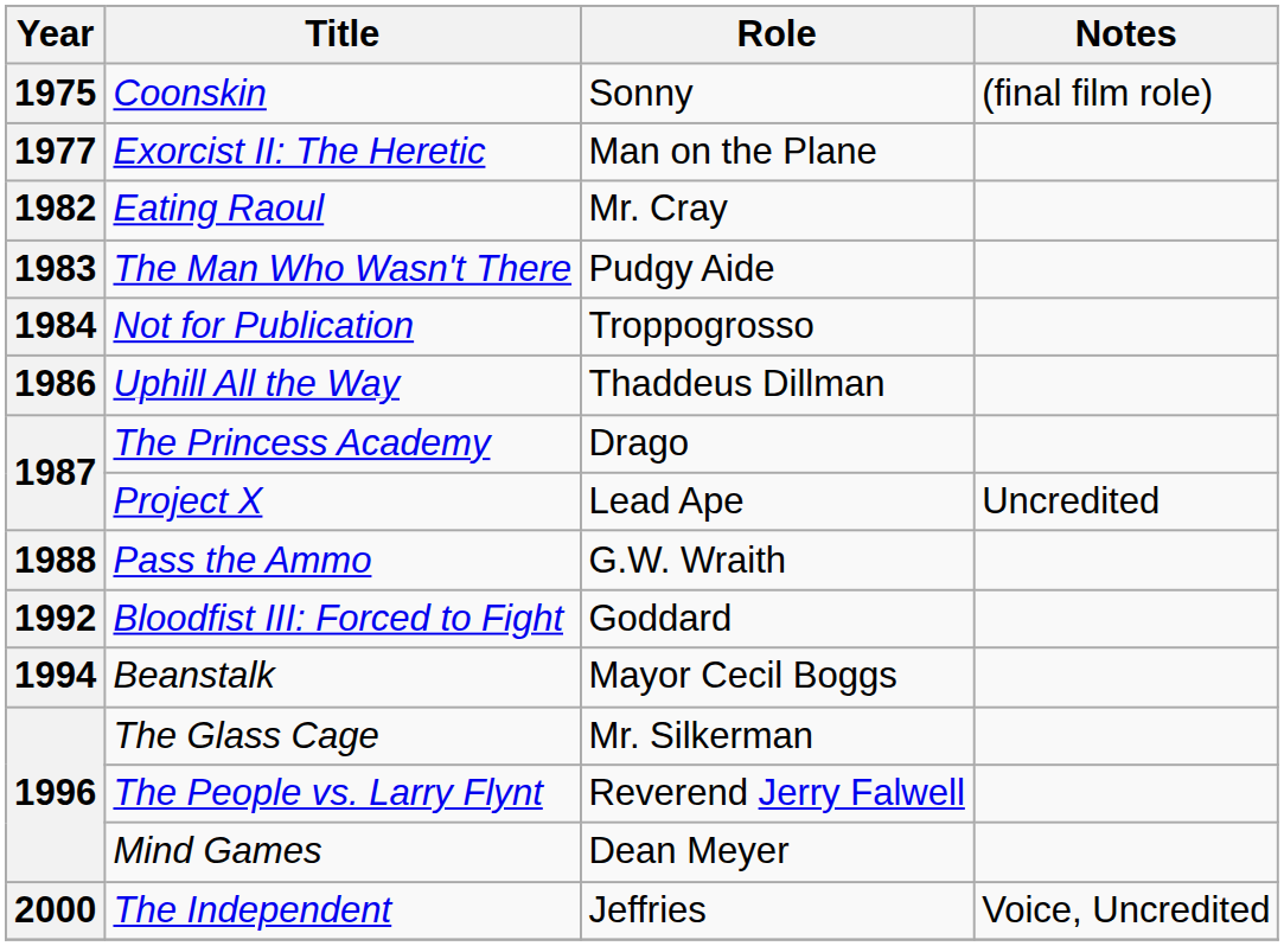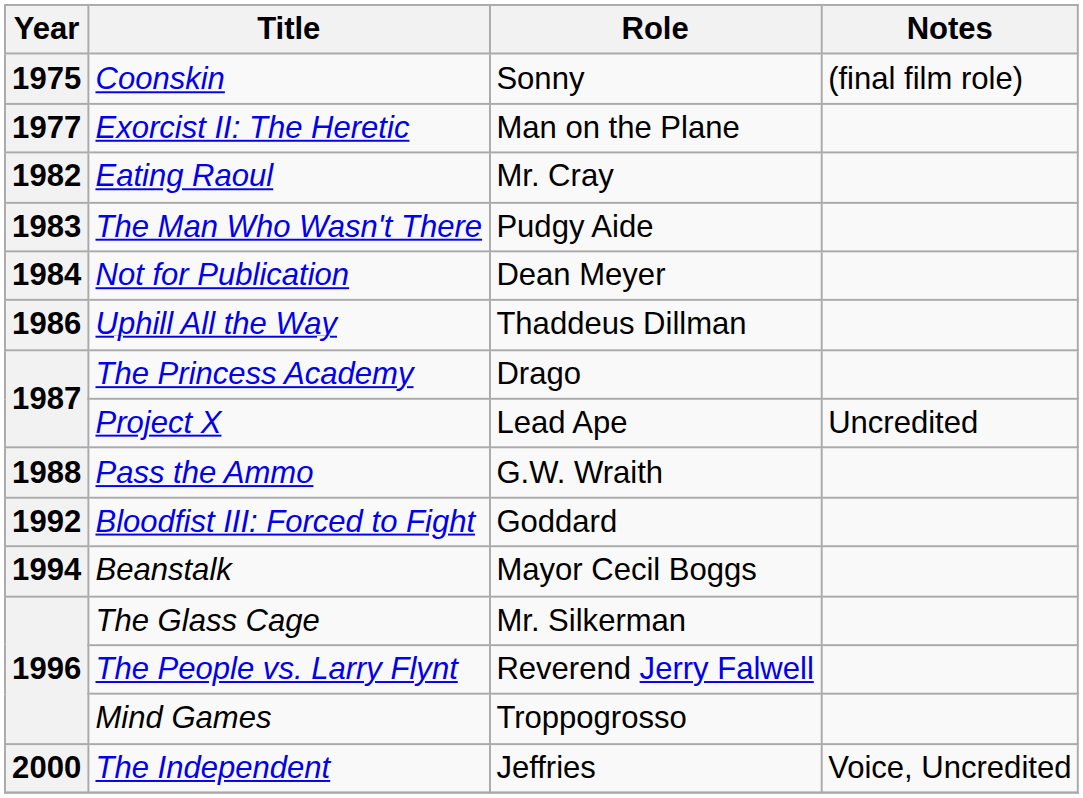 <table class="wikitable sortable">
 <tr>
 <th scope="col">Year</th>
 <th scope="col">Title</th>
 <th scope="col">Role</th>
 <th scope="col" class="unsortable">Notes</th>
 </tr>
 <tr>
 <th scope="row">1975</th>
 <td><em><a href='#'>Coonskin</a></em></td>
 <td>Sonny</td>
 <td>(final film role)</td>
 </tr>
 <tr>
 <th scope="row">1977</th>
 <td><em><a href='#'>Exorcist II: The Heretic</a></em></td>
 <td>Man on the Plane</td>
 <td></td>
 </tr>
 <tr>
 <th scope="row">1982</th>
 <td><em><a href='#'>Eating Raoul</a></em></td>
 <td>Mr. Cray</td>
 <td></td>
 </tr>
 <tr>
 <th scope="row">1983</th>
 <td><em><a href='#'>The Man Who Wasn't There</a></em></td>
 <td>Pudgy Aide</td>
 <td></td>
 </tr>
 <tr>
 <th scope="row">1984</th>
 <td><em><a href='#'>Not for Publication</a></em></td>
-<td>Troppogrosso</td>
+<td>Dean Meyer</td>
 <td></td>
 </tr>
 <tr>
 <th scope="row">1986</th>
 <td><em><a href='#'>Uphill All the Way</a></em></td>
 <td>Thaddeus Dillman</td>
 <td></td>
 </tr>
 <tr>
 <th scope="row" rowspan=2>1987</th>
 <td><em><a href='#'>The Princess Academy</a></em></td>
 <td>Drago</td>
 <td></td>
 </tr>
 <tr>
 <td><em><a href='#'>Project X</a></em></td>
 <td>Lead Ape</td>
 <td>Uncredited</td>
 </tr>
 <tr>
 <th scope="row">1988</th>
 <td><em><a href='#'>Pass the Ammo</a></em></td>
 <td>G.W. Wraith</td>
 <td></td>
 </tr>
 <tr>
 <th scope="row">1992</th>
 <td><em><a href='#'>Bloodfist III: Forced to Fight</a></em></td>
 <td>Goddard</td>
 <td></td>
 </tr>
 <tr>
 <th scope="row">1994</th>
 <td><em>Beanstalk</em></td>
 <td>Mayor Cecil Boggs</td>
 <td></td>
 </tr>
 <tr>
 <th scope="row" rowspan=3>1996</th>
 <td><em>The Glass Cage</em></td>
 <td>Mr. Silkerman</td>
 <td></td>
 </tr>
 <tr>
 <td><em><a href='#'>The People vs. Larry Flynt</a></em></td>
 <td>Reverend <a href='#'>Jerry Falwell</a></td>
 <td></td>
 </tr>
 <tr>
 <td><em>Mind Games</em></td>
-<td>Dean Meyer</td>
+<td>Troppogrosso</td>
 <td></td>
 </tr>
 <tr>
 <th scope="row">2000</th>
 <td><em><a href='#'>The Independent</a></em></td>
 <td>Jeffries</td>
 <td>Voice, Uncredited</td>
 </tr>
 <tr>
 </tr>
 </table>
